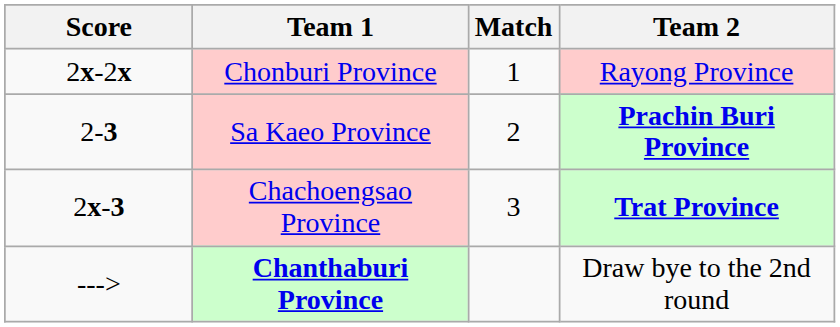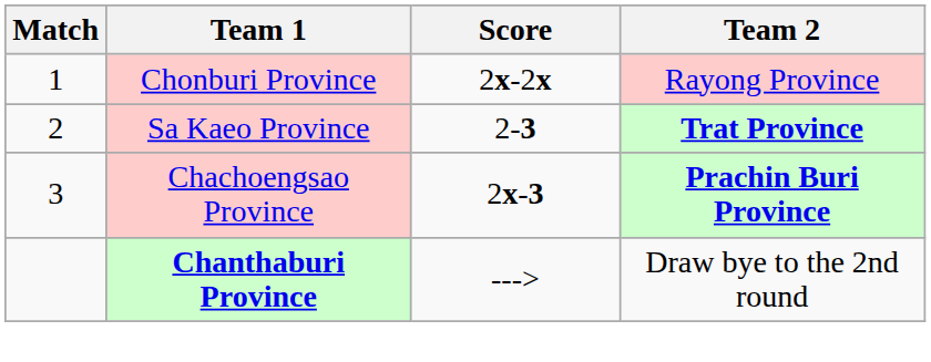 <table class="wikitable" style="text-align: center">
 <tr>
+<th width="40pt">Match</th>
+<th width="150pt">Team 1</th>
 <th width="100pt">Score</th>
-<th width="150pt">Team 1</th>
-<th width="40pt">Match</th>
 <th width="150pt">Team 2</th>
 </tr>
 <tr>
+<td>1</td>
+<td style="background:#ffcccc;"> <a href='#'>Chonburi Province</a></td>
 <td><span>2<strong>x</strong></span>-<span>2<strong>x</strong></span></td>
-<td style="background:#ffcccc;"> <a href='#'>Chonburi Province</a></td>
-<td>1</td>
 <td style="background:#ffcccc;"> <a href='#'>Rayong Province</a></td>
 </tr>
 <tr>
+<td>2</td>
+<td style="background:#ffcccc;"><a href='#'>Sa Kaeo Province</a></td>
 <td>2-<strong>3</strong></td>
-<td style="background:#ffcccc;"><a href='#'>Sa Kaeo Province</a></td>
-<td>2</td>
+<td style = "background:#ccffcc;"> <strong><a href='#'>Trat Province</a></strong></td>
+</tr>
+<tr>
+<td>3</td>
+<td style="background:#ffcccc;"> <a href='#'>Chachoengsao Province</a></td>
+<td><span>2<strong>x</strong></span>-<strong>3</strong></td>
 <td style="background:#ccffcc;"> <strong><a href='#'>Prachin Buri Province</a></strong></td>
 </tr>
 <tr>
-<td><span>2<strong>x</strong></span>-<strong>3</strong></td>
-<td style="background:#ffcccc;"> <a href='#'>Chachoengsao Province</a></td>
-<td>3</td>
-<td style = "background:#ccffcc;"> <strong><a href='#'>Trat Province</a></strong></td>
-</tr>
-<tr>
+<td></td>
+<td style="background:#ccffcc;"> <strong><a href='#'>Chanthaburi Province</a></strong></td>
 <td>---></td>
-<td style="background:#ccffcc;"> <strong><a href='#'>Chanthaburi Province</a></strong></td>
-<td></td>
 <td>Draw bye to the 2nd round</td>
 </tr>
 </table>
